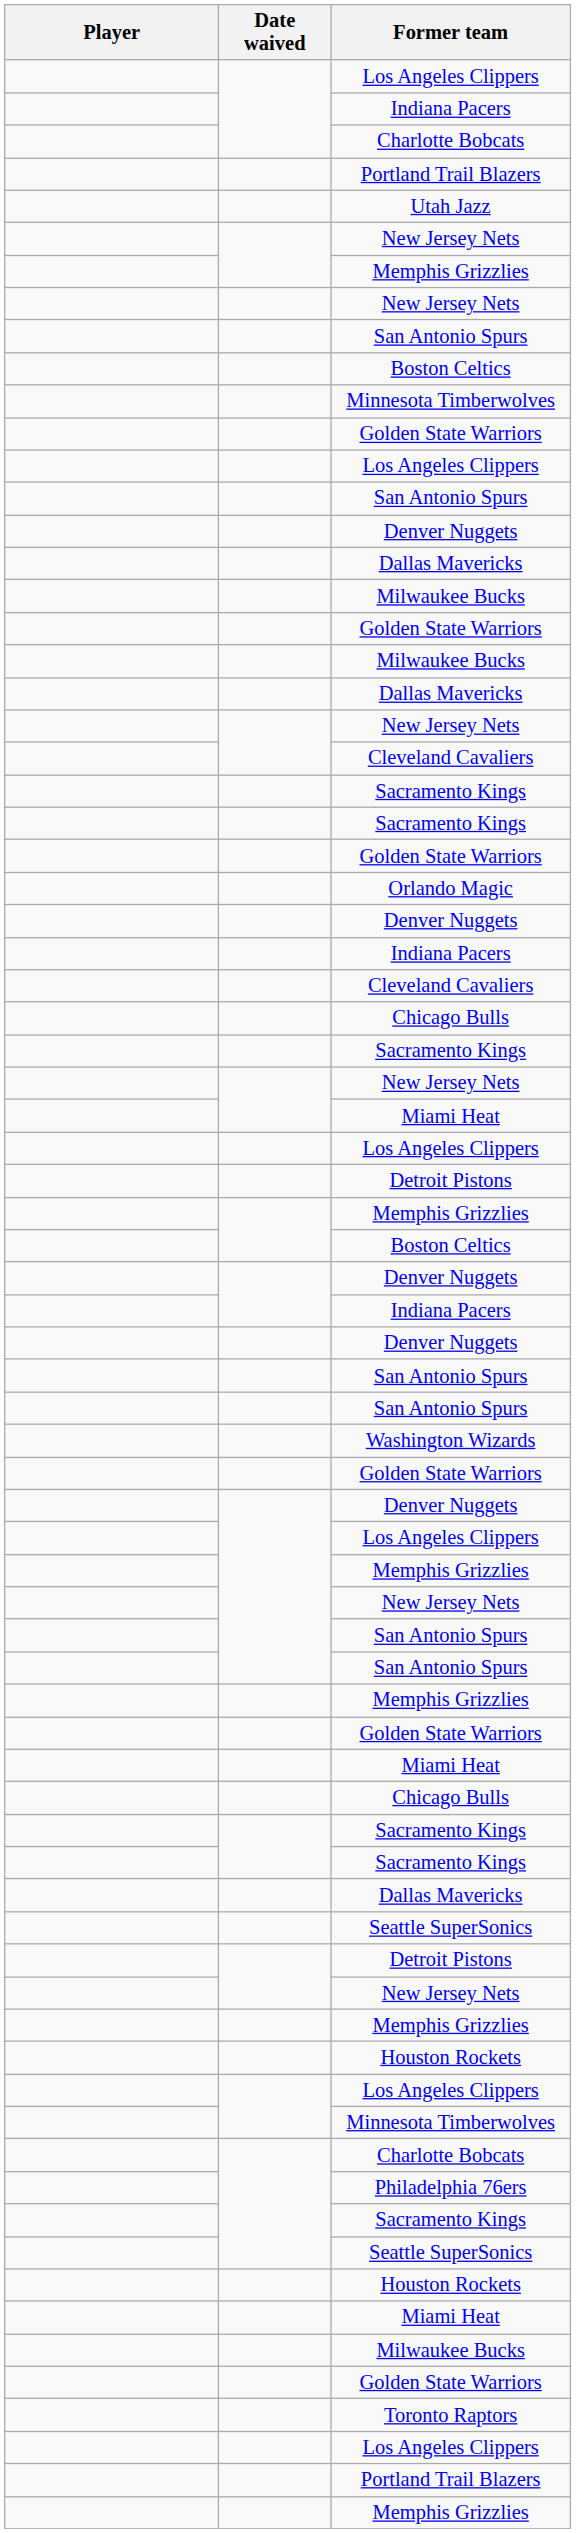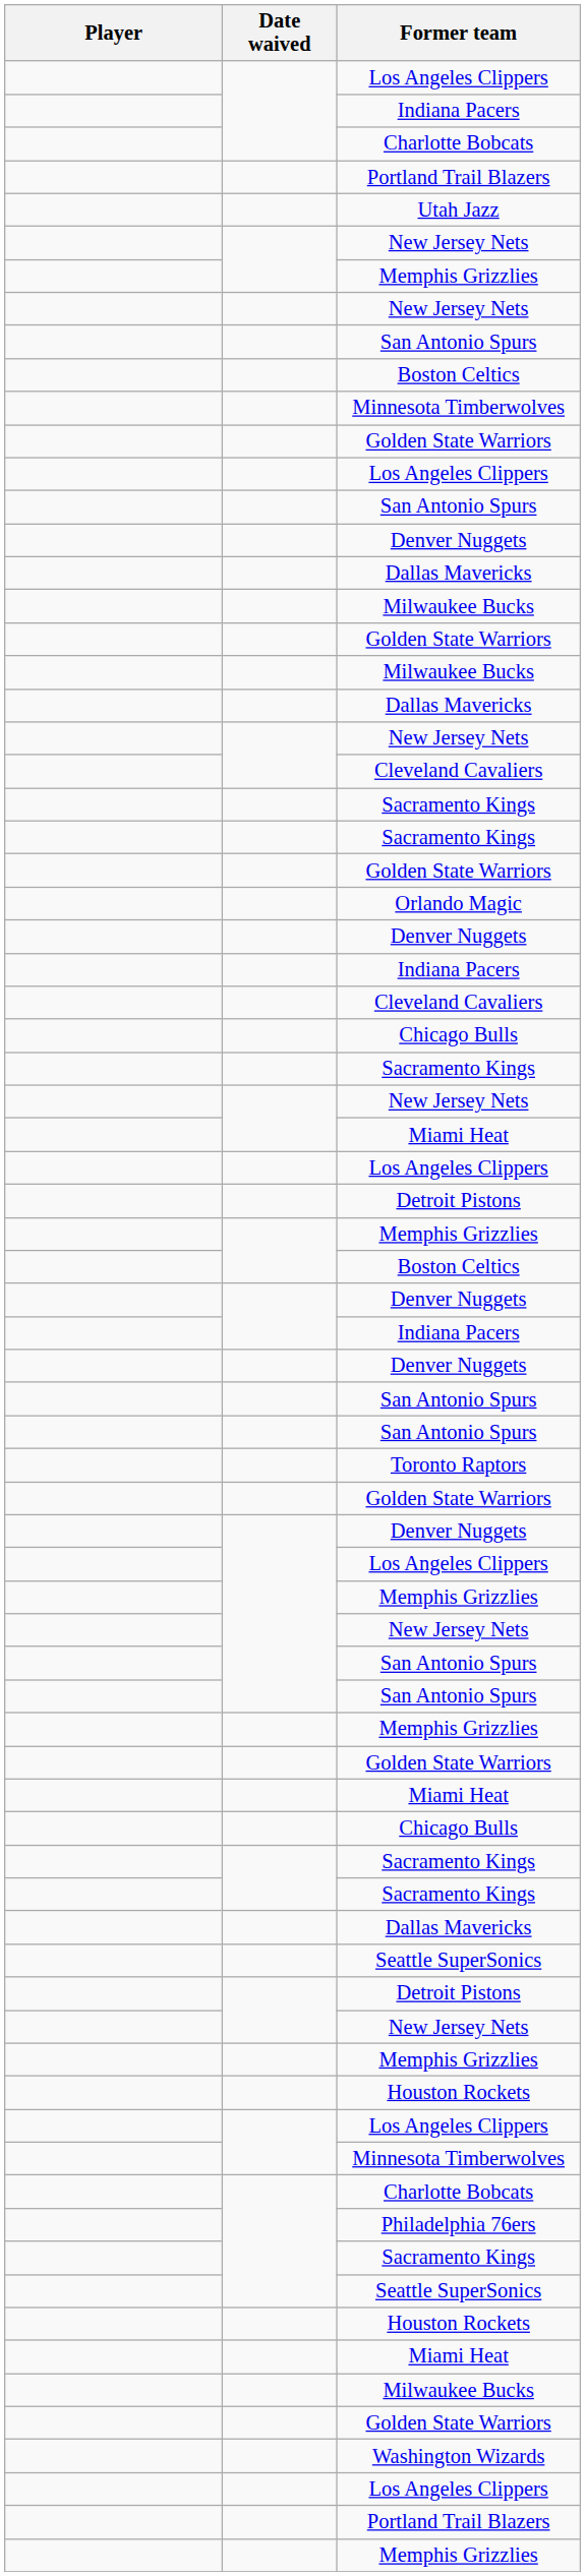 <table class="wikitable sortable" style="text-align:center">
 <tr>
 <th style="width:160px">Player</th>
 <th style="width:80px">Date waived</th>
 <th style="width:180px">Former team</th>
 </tr>
 <tr>
 <td align=left></td>
 <td rowspan=3 style="text-align:center"></td>
 <td><a href='#'>Los Angeles Clippers</a></td>
 </tr>
 <tr>
 <td align=left></td>
 <td><a href='#'>Indiana Pacers</a></td>
 </tr>
 <tr>
 <td align=left></td>
 <td><a href='#'>Charlotte Bobcats</a></td>
 </tr>
 <tr>
 <td align=left></td>
 <td></td>
 <td><a href='#'>Portland Trail Blazers</a></td>
 </tr>
 <tr>
 <td align=left></td>
 <td></td>
 <td><a href='#'>Utah Jazz</a></td>
 </tr>
 <tr>
 <td align=left></td>
 <td rowspan=2 style="text-align:center"></td>
 <td><a href='#'>New Jersey Nets</a></td>
 </tr>
 <tr>
 <td align=left></td>
 <td><a href='#'>Memphis Grizzlies</a></td>
 </tr>
 <tr>
 <td align=left></td>
 <td></td>
 <td><a href='#'>New Jersey Nets</a></td>
 </tr>
 <tr>
 <td align=left></td>
 <td></td>
 <td><a href='#'>San Antonio Spurs</a></td>
 </tr>
 <tr>
 <td align=left></td>
 <td></td>
 <td><a href='#'>Boston Celtics</a></td>
 </tr>
 <tr>
 <td align=left></td>
 <td></td>
 <td><a href='#'>Minnesota Timberwolves</a></td>
 </tr>
 <tr>
 <td align=left></td>
 <td></td>
 <td><a href='#'>Golden State Warriors</a></td>
 </tr>
 <tr>
 <td align=left></td>
 <td></td>
 <td><a href='#'>Los Angeles Clippers</a></td>
 </tr>
 <tr>
 <td align=left></td>
 <td></td>
 <td><a href='#'>San Antonio Spurs</a></td>
 </tr>
 <tr>
 <td align=left></td>
 <td></td>
 <td><a href='#'>Denver Nuggets</a></td>
 </tr>
 <tr>
 <td align=left></td>
 <td></td>
 <td><a href='#'>Dallas Mavericks</a></td>
 </tr>
 <tr>
 <td align=left></td>
 <td></td>
 <td><a href='#'>Milwaukee Bucks</a></td>
 </tr>
 <tr>
 <td align=left></td>
 <td></td>
 <td><a href='#'>Golden State Warriors</a></td>
 </tr>
 <tr>
 <td align=left></td>
 <td></td>
 <td><a href='#'>Milwaukee Bucks</a></td>
 </tr>
 <tr>
 <td align=left></td>
 <td></td>
 <td><a href='#'>Dallas Mavericks</a></td>
 </tr>
 <tr>
 <td align=left></td>
 <td rowspan=2 style="text-align:center"></td>
 <td><a href='#'>New Jersey Nets</a></td>
 </tr>
 <tr>
 <td align=left></td>
 <td><a href='#'>Cleveland Cavaliers</a></td>
 </tr>
 <tr>
 <td align=left></td>
 <td></td>
 <td><a href='#'>Sacramento Kings</a></td>
 </tr>
 <tr>
 <td align=left></td>
 <td></td>
 <td><a href='#'>Sacramento Kings</a></td>
 </tr>
 <tr>
 <td align=left></td>
 <td></td>
 <td><a href='#'>Golden State Warriors</a></td>
 </tr>
 <tr>
 <td align=left></td>
 <td></td>
 <td><a href='#'>Orlando Magic</a></td>
 </tr>
 <tr>
 <td align=left></td>
 <td></td>
 <td><a href='#'>Denver Nuggets</a></td>
 </tr>
 <tr>
 <td align=left></td>
 <td></td>
 <td><a href='#'>Indiana Pacers</a></td>
 </tr>
 <tr>
 <td align=left></td>
 <td></td>
 <td><a href='#'>Cleveland Cavaliers</a></td>
 </tr>
 <tr>
 <td align=left></td>
 <td></td>
 <td><a href='#'>Chicago Bulls</a></td>
 </tr>
 <tr>
 <td align=left></td>
 <td></td>
 <td><a href='#'>Sacramento Kings</a></td>
 </tr>
 <tr>
 <td align=left></td>
 <td rowspan=2 style="text-align:center"></td>
 <td><a href='#'>New Jersey Nets</a></td>
 </tr>
 <tr>
 <td align=left></td>
 <td><a href='#'>Miami Heat</a></td>
 </tr>
 <tr>
 <td align=left></td>
 <td></td>
 <td><a href='#'>Los Angeles Clippers</a></td>
 </tr>
 <tr>
 <td align=left></td>
 <td></td>
 <td><a href='#'>Detroit Pistons</a></td>
 </tr>
 <tr>
 <td align=left></td>
 <td rowspan=2 style="text-align:center"></td>
 <td><a href='#'>Memphis Grizzlies</a></td>
 </tr>
 <tr>
 <td align=left></td>
 <td><a href='#'>Boston Celtics</a></td>
 </tr>
 <tr>
 <td align=left></td>
 <td rowspan=2 style="text-align:center"></td>
 <td><a href='#'>Denver Nuggets</a></td>
 </tr>
 <tr>
 <td align=left></td>
 <td><a href='#'>Indiana Pacers</a></td>
 </tr>
 <tr>
 <td align=left></td>
 <td></td>
 <td><a href='#'>Denver Nuggets</a></td>
 </tr>
 <tr>
 <td align=left></td>
 <td></td>
 <td><a href='#'>San Antonio Spurs</a></td>
 </tr>
 <tr>
 <td align=left></td>
 <td></td>
 <td><a href='#'>San Antonio Spurs</a></td>
 </tr>
 <tr>
 <td align=left></td>
 <td></td>
-<td><a href='#'>Washington Wizards</a></td>
+<td><a href='#'>Toronto Raptors</a></td>
 </tr>
 <tr>
 <td align=left></td>
 <td></td>
 <td><a href='#'>Golden State Warriors</a></td>
 </tr>
 <tr>
 <td align=left></td>
 <td rowspan=6 style="text-align:center"></td>
 <td><a href='#'>Denver Nuggets</a></td>
 </tr>
 <tr>
 <td align=left></td>
 <td><a href='#'>Los Angeles Clippers</a></td>
 </tr>
 <tr>
 <td align=left></td>
 <td><a href='#'>Memphis Grizzlies</a></td>
 </tr>
 <tr>
 <td align=left></td>
 <td><a href='#'>New Jersey Nets</a></td>
 </tr>
 <tr>
 <td align=left></td>
 <td><a href='#'>San Antonio Spurs</a></td>
 </tr>
 <tr>
 <td align=left></td>
 <td><a href='#'>San Antonio Spurs</a></td>
 </tr>
 <tr>
 <td align=left></td>
 <td></td>
 <td><a href='#'>Memphis Grizzlies</a></td>
 </tr>
 <tr>
 <td align=left></td>
 <td></td>
 <td><a href='#'>Golden State Warriors</a></td>
 </tr>
 <tr>
 <td align=left></td>
 <td></td>
 <td><a href='#'>Miami Heat</a></td>
 </tr>
 <tr>
 <td align=left></td>
 <td></td>
 <td><a href='#'>Chicago Bulls</a></td>
 </tr>
 <tr>
 <td align=left></td>
 <td rowspan=2 style="text-align:center"></td>
 <td><a href='#'>Sacramento Kings</a></td>
 </tr>
 <tr>
 <td align=left></td>
 <td><a href='#'>Sacramento Kings</a></td>
 </tr>
 <tr>
 <td align=left></td>
 <td></td>
 <td><a href='#'>Dallas Mavericks</a></td>
 </tr>
 <tr>
 <td align=left></td>
 <td></td>
 <td><a href='#'>Seattle SuperSonics</a></td>
 </tr>
 <tr>
 <td align=left></td>
 <td rowspan=2 style="text-align:center"></td>
 <td><a href='#'>Detroit Pistons</a></td>
 </tr>
 <tr>
 <td align=left></td>
 <td><a href='#'>New Jersey Nets</a></td>
 </tr>
 <tr>
 <td align=left></td>
 <td></td>
 <td><a href='#'>Memphis Grizzlies</a></td>
 </tr>
 <tr>
 <td align=left></td>
 <td></td>
 <td><a href='#'>Houston Rockets</a></td>
 </tr>
 <tr>
 <td align=left></td>
 <td rowspan=2 style="text-align:center"></td>
 <td><a href='#'>Los Angeles Clippers</a></td>
 </tr>
 <tr>
 <td align=left></td>
 <td><a href='#'>Minnesota Timberwolves</a></td>
 </tr>
 <tr>
 <td align=left></td>
 <td rowspan=4 style="text-align:center"></td>
 <td><a href='#'>Charlotte Bobcats</a></td>
 </tr>
 <tr>
 <td align=left></td>
 <td><a href='#'>Philadelphia 76ers</a></td>
 </tr>
 <tr>
 <td align=left></td>
 <td><a href='#'>Sacramento Kings</a></td>
 </tr>
 <tr>
 <td align=left></td>
 <td><a href='#'>Seattle SuperSonics</a></td>
 </tr>
 <tr>
 <td align=left></td>
 <td></td>
 <td><a href='#'>Houston Rockets</a></td>
 </tr>
 <tr>
 <td align=left></td>
 <td></td>
 <td><a href='#'>Miami Heat</a></td>
 </tr>
 <tr>
 <td align=left></td>
 <td></td>
 <td><a href='#'>Milwaukee Bucks</a></td>
 </tr>
 <tr>
 <td align=left></td>
 <td></td>
 <td><a href='#'>Golden State Warriors</a></td>
 </tr>
 <tr>
 <td align=left></td>
 <td></td>
-<td><a href='#'>Toronto Raptors</a></td>
+<td><a href='#'>Washington Wizards</a></td>
 </tr>
 <tr>
 <td align=left></td>
 <td></td>
 <td><a href='#'>Los Angeles Clippers</a></td>
 </tr>
 <tr>
 <td align=left></td>
 <td></td>
 <td><a href='#'>Portland Trail Blazers</a></td>
 </tr>
 <tr>
 <td align=left></td>
 <td></td>
 <td><a href='#'>Memphis Grizzlies</a></td>
 </tr>
 </table>
